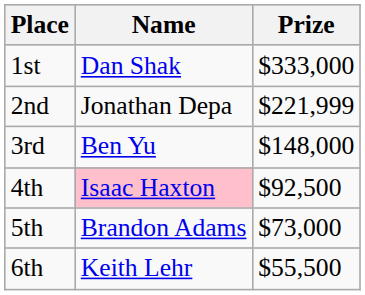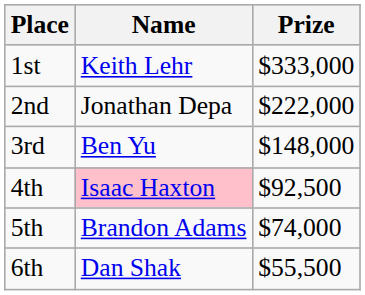 <table class="wikitable">
 <tr>
 <th>Place</th>
 <th>Name</th>
 <th>Prize</th>
 </tr>
 <tr>
 <td>1st</td>
-<td> <a href='#'>Dan Shak</a></td>
+<td> <a href='#'>Keith Lehr</a></td>
 <td>$333,000</td>
 </tr>
 <tr>
 <td>2nd</td>
 <td> Jonathan Depa</td>
-<td>$221,999</td>
+<td>$222,000</td>
 </tr>
 <tr>
 <td>3rd</td>
 <td> <a href='#'>Ben Yu</a></td>
 <td>$148,000</td>
 </tr>
 <tr>
 <td>4th</td>
 <td style="background: pink;"> <a href='#'>Isaac Haxton</a></td>
 <td>$92,500</td>
 </tr>
 <tr>
 <td>5th</td>
 <td> <a href='#'>Brandon Adams</a></td>
-<td>$73,000</td>
+<td>$74,000</td>
 </tr>
 <tr>
 <td>6th</td>
-<td> <a href='#'>Keith Lehr</a></td>
+<td> <a href='#'>Dan Shak</a></td>
 <td>$55,500</td>
 </tr>
 </table>
